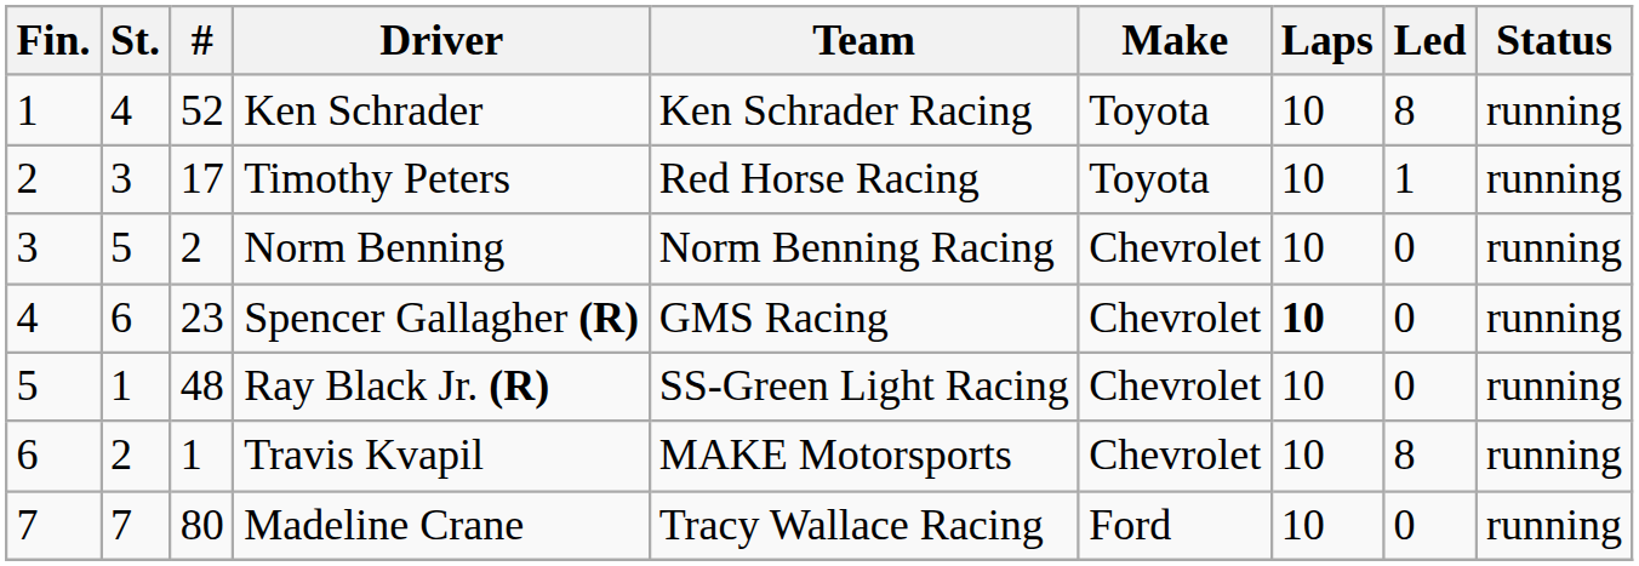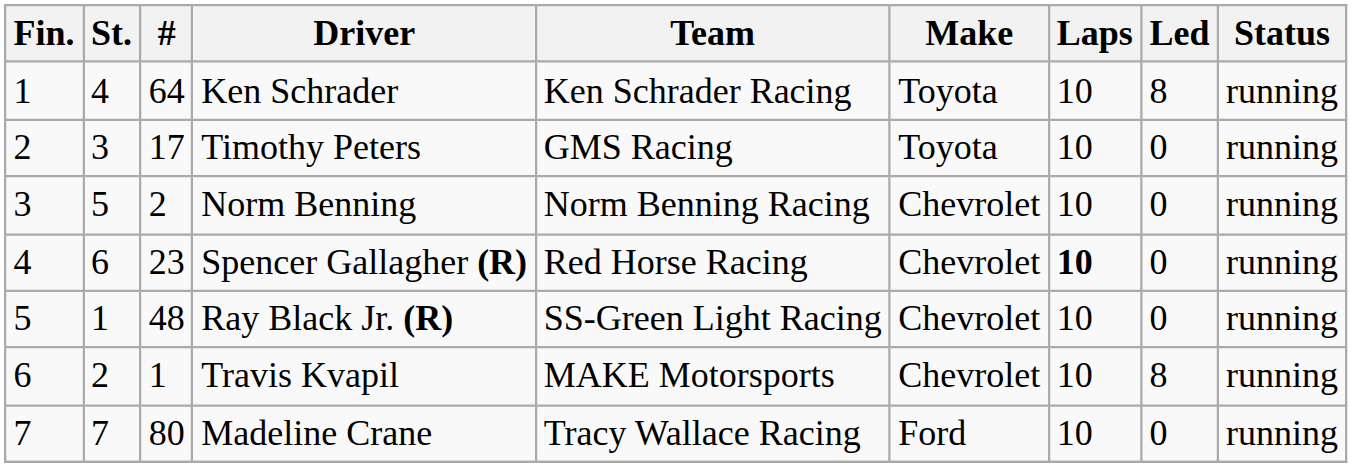 <table class="sortable wikitable" border="1">
 <tr>
 <th>Fin.</th>
 <th>St.</th>
 <th>#</th>
 <th>Driver</th>
 <th>Team</th>
 <th>Make</th>
 <th>Laps</th>
 <th>Led</th>
 <th>Status</th>
 </tr>
 <tr>
 <td>1</td>
 <td>4</td>
-<td>52</td>
+<td>64</td>
 <td>Ken Schrader</td>
 <td>Ken Schrader Racing</td>
 <td>Toyota</td>
 <td>10</td>
 <td>8</td>
 <td>running</td>
 </tr>
 <tr>
 <td>2</td>
 <td>3</td>
 <td>17</td>
 <td>Timothy Peters</td>
-<td>Red Horse Racing</td>
+<td>GMS Racing</td>
 <td>Toyota</td>
 <td>10</td>
-<td>1</td>
+<td>0</td>
 <td>running</td>
 </tr>
 <tr>
 <td>3</td>
 <td>5</td>
 <td>2</td>
 <td>Norm Benning</td>
 <td>Norm Benning Racing</td>
 <td>Chevrolet</td>
 <td>10</td>
 <td>0</td>
 <td>running</td>
 </tr>
 <tr>
 <td>4</td>
 <td>6</td>
 <td>23</td>
 <td>Spencer Gallagher <strong>(R)</strong></td>
-<td>GMS Racing</td>
+<td>Red Horse Racing</td>
 <td>Chevrolet</td>
 <td><strong>10</strong></td>
 <td>0</td>
 <td>running</td>
 </tr>
 <tr>
 <td>5</td>
 <td>1</td>
 <td>48</td>
 <td>Ray Black Jr. <strong>(R)</strong></td>
 <td>SS-Green Light Racing</td>
 <td>Chevrolet</td>
 <td>10</td>
 <td>0</td>
 <td>running</td>
 </tr>
 <tr>
 <td>6</td>
 <td>2</td>
 <td>1</td>
 <td>Travis Kvapil</td>
 <td>MAKE Motorsports</td>
 <td>Chevrolet</td>
 <td>10</td>
 <td>8</td>
 <td>running</td>
 </tr>
 <tr>
 <td>7</td>
 <td>7</td>
 <td>80</td>
 <td>Madeline Crane</td>
 <td>Tracy Wallace Racing</td>
 <td>Ford</td>
 <td>10</td>
 <td>0</td>
 <td>running</td>
 </tr>
 <tr>
 </tr>
 </table>
